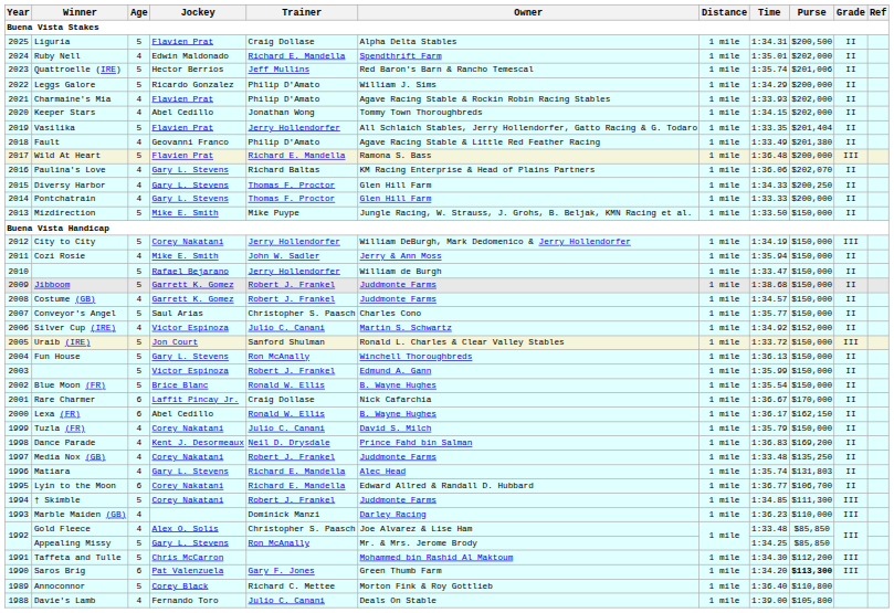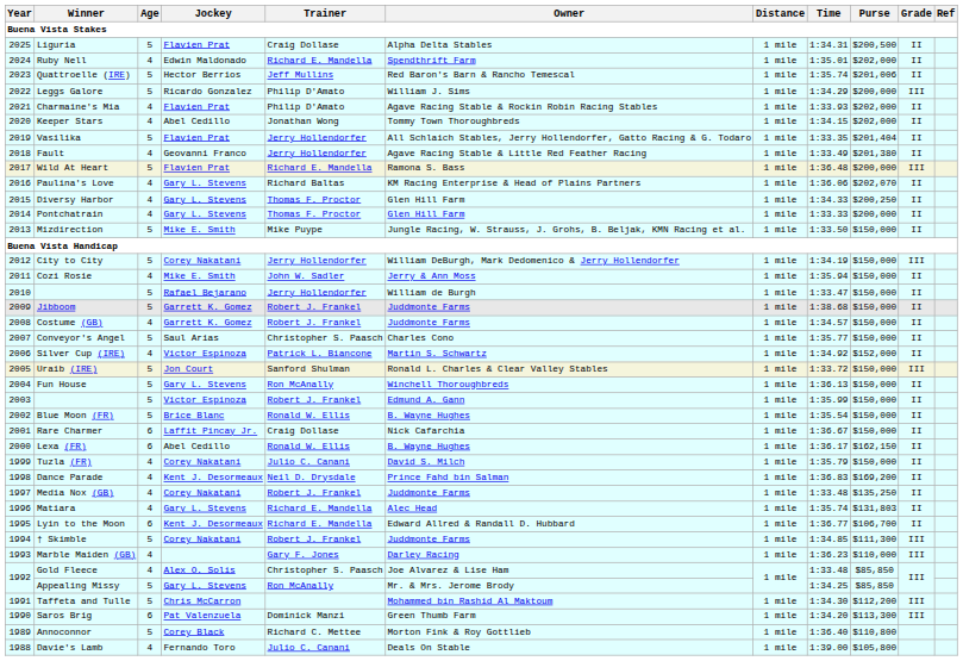 <table class="wikitable sortable">
 <tr>
 <th>Year</th>
 <th>Winner</th>
 <th>Age</th>
 <th>Jockey</th>
 <th>Trainer</th>
 <th>Owner</th>
 <th>Distance</th>
 <th>Time</th>
 <th>Purse</th>
 <th>Grade</th>
 <th>Ref</th>
 </tr>
 <tr style="font-size:90%; background-color:white">
 <td align="left" colspan=11><strong>Buena Vista Stakes</strong></td>
 </tr>
 <tr style="font-size:90%; background-color:lightcyan">
 <td align="center">2025</td>
 <td>Liguria</td>
 <td align="center">5</td>
 <td><a href='#'>Flavien Prat</a></td>
 <td>Craig Dollase</td>
 <td>Alpha Delta Stables</td>
 <td align="center">1 mile</td>
 <td align="center">1:34.31</td>
 <td align="center">$200,500</td>
 <td align="center">II</td>
 <td></td>
 </tr>
 <tr style="font-size:90%; background-color:lightcyan">
 <td align="center">2024</td>
 <td>Ruby Nell</td>
 <td align="center">4</td>
 <td>Edwin Maldonado</td>
 <td><a href='#'>Richard E. Mandella</a></td>
 <td><a href='#'>Spendthrift Farm</a></td>
 <td align="center">1 mile</td>
 <td align="center">1:35.01</td>
 <td align="center">$202,000</td>
 <td align="center">II</td>
 <td></td>
 </tr>
 <tr style="font-size:90%; background-color:lightcyan">
 <td align="center">2023</td>
 <td>Quattroelle (<a href='#'>IRE</a>)</td>
 <td align="center">5</td>
 <td>Hector Berrios</td>
 <td><a href='#'>Jeff Mullins</a></td>
 <td>Red Baron's Barn & Rancho Temescal</td>
 <td align="center">1 mile</td>
 <td align="center">1:35.74</td>
 <td align="center">$201,006</td>
 <td align="center">II</td>
 <td></td>
 </tr>
 <tr style="font-size:90%; background-color:lightcyan">
 <td align="center">2022</td>
 <td>Leggs Galore</td>
 <td align="center">5</td>
 <td>Ricardo Gonzalez</td>
 <td>Philip D'Amato</td>
 <td>William J. Sims</td>
 <td align="center">1 mile</td>
 <td align="center">1:34.29</td>
 <td align="center">$200,000</td>
-<td align="center">II</td>
+<td align=center>III</td>
 <td></td>
 </tr>
 <tr style="font-size:90%; background-color:lightcyan">
 <td align=center>2021</td>
 <td>Charmaine's Mia</td>
 <td align=center>4</td>
 <td><a href='#'>Flavien Prat</a></td>
 <td>Philip D'Amato</td>
 <td>Agave Racing Stable & Rockin Robin Racing Stables</td>
 <td align=center>1 mile</td>
 <td align=center>1:33.93</td>
 <td align=center>$202,000</td>
 <td align=center>II</td>
 <td></td>
 </tr>
 <tr style="font-size:90%; background-color:lightcyan">
 <td align=center>2020</td>
 <td>Keeper  Stars</td>
 <td align=center>4</td>
 <td>Abel Cedillo</td>
 <td>Jonathan Wong</td>
 <td>Tommy Town Thoroughbreds</td>
 <td align=center>1 mile</td>
 <td align=center>1:34.15</td>
 <td align=center>$202,000</td>
 <td align=center>II</td>
 <td></td>
 </tr>
 <tr style="font-size:90%; background-color:lightcyan">
 <td align=center>2019</td>
 <td>Vasilika</td>
 <td align=center>5</td>
 <td><a href='#'>Flavien Prat</a></td>
 <td><a href='#'>Jerry Hollendorfer</a></td>
 <td>All Schlaich Stables, Jerry Hollendorfer, Gatto Racing & G. Todaro</td>
 <td align=center>1 mile</td>
 <td align=center>1:33.35</td>
 <td align=center>$201,404</td>
 <td align=center>II</td>
 <td></td>
 </tr>
 <tr style="font-size:90%; background-color:lightcyan">
 <td align=center>2018</td>
 <td>Fault</td>
 <td align=center>4</td>
 <td>Geovanni Franco</td>
-<td>Philip D'Amato</td>
+<td><a href='#'>Jerry Hollendorfer</a></td>
 <td>Agave Racing Stable & Little Red Feather Racing</td>
 <td align=center>1 mile</td>
 <td align=center>1:33.49</td>
 <td align=center>$201,380</td>
 <td align=center>II</td>
 <td></td>
 </tr>
 <tr style="font-size:90%; background-color:beige">
 <td align=center>2017</td>
 <td>Wild At Heart</td>
 <td align=center>5</td>
 <td><a href='#'>Flavien Prat</a></td>
 <td><a href='#'>Richard E. Mandella</a></td>
 <td>Ramona S. Bass</td>
 <td align=center>1 mile</td>
 <td align=center>1:36.48</td>
 <td align=center>$200,000</td>
 <td align=center>III</td>
 <td></td>
 </tr>
 <tr style="font-size:90%; background-color:lightcyan">
 <td align=center>2016</td>
 <td>Paulina's Love</td>
 <td align=center>4</td>
 <td><a href='#'>Gary L. Stevens</a></td>
 <td>Richard Baltas</td>
 <td>KM Racing Enterprise & Head of Plains Partners</td>
 <td align=center>1 mile</td>
 <td align=center>1:36.06</td>
 <td align=center>$202,070</td>
 <td align=center>II</td>
 <td></td>
 </tr>
 <tr style="font-size:90%; background-color:lightcyan">
 <td align=center>2015</td>
 <td>Diversy Harbor</td>
 <td align=center>4</td>
 <td><a href='#'>Gary L. Stevens</a></td>
 <td><a href='#'>Thomas F. Proctor</a></td>
 <td>Glen Hill Farm</td>
 <td align=center>1 mile</td>
 <td align=center>1:34.33</td>
 <td align=center>$200,250</td>
 <td align=center>II</td>
 <td></td>
 </tr>
 <tr style="font-size:90%; background-color:lightcyan">
 <td align=center>2014</td>
 <td>Pontchatrain</td>
 <td align=center>4</td>
 <td><a href='#'>Gary L. Stevens</a></td>
 <td><a href='#'>Thomas F. Proctor</a></td>
 <td><a href='#'>Glen Hill Farm</a></td>
 <td align=center>1 mile</td>
 <td align=center>1:33.33</td>
 <td align=center>$200,000</td>
 <td align=center>II</td>
 <td></td>
 </tr>
 <tr style="font-size:90%; background-color:lightcyan">
 <td align=center>2013</td>
 <td>Mizdirection</td>
 <td align=center>5</td>
 <td><a href='#'>Mike E. Smith</a></td>
 <td>Mike Puype</td>
 <td>Jungle Racing, W. Strauss, J. Grohs, B. Beljak, KMN Racing et al.</td>
 <td align=center>1 mile</td>
 <td align=center>1:33.50</td>
 <td align=center>$150,000</td>
 <td align=center>II</td>
 <td></td>
 </tr>
 <tr style="font-size:90%; background-color:white">
 <td align="left" colspan=11><strong>Buena Vista Handicap </strong></td>
 </tr>
 <tr style="font-size:90%; background-color:lightcyan">
 <td align=center>2012</td>
 <td>City to City</td>
 <td align=center>5</td>
 <td><a href='#'>Corey Nakatani</a></td>
 <td><a href='#'>Jerry Hollendorfer</a></td>
 <td>William DeBurgh, Mark Dedomenico & <a href='#'>Jerry Hollendorfer</a></td>
 <td align=center>1 mile</td>
 <td align=center>1:34.19</td>
 <td align=center>$150,000</td>
 <td align=center>III</td>
 <td></td>
 </tr>
 <tr style="font-size:90%; background-color:lightcyan">
 <td align=center>2011</td>
 <td>Cozi Rosie</td>
 <td align=center>4</td>
 <td><a href='#'>Mike E. Smith</a></td>
 <td><a href='#'>John W. Sadler</a></td>
 <td><a href='#'>Jerry & Ann Moss</a></td>
 <td align=center>1 mile</td>
 <td align=center>1:35.94</td>
 <td align=center>$150,000</td>
 <td align=center>II</td>
 <td></td>
 </tr>
 <tr style="font-size:90%; background-color:lightcyan">
 <td align=center>2010</td>
 <td></td>
 <td align=center>5</td>
 <td><a href='#'>Rafael Bejarano</a></td>
 <td><a href='#'>Jerry Hollendorfer</a></td>
 <td>William de Burgh</td>
 <td align=center>1 mile</td>
 <td align=center>1:33.47</td>
 <td align=center>$150,000</td>
 <td align=center>II</td>
 <td></td>
 </tr>
 <tr style="font-size:90%; background-color:#E8E8E8">
 <td align=center>2009</td>
 <td><a href='#'>Jibboom</a></td>
 <td align=center>5</td>
 <td><a href='#'>Garrett K. Gomez</a></td>
 <td><a href='#'>Robert J. Frankel</a></td>
 <td><a href='#'>Juddmonte Farms</a></td>
 <td align=center>1 mile</td>
 <td align=center>1:38.68</td>
 <td align=center>$150,000</td>
 <td align=center>II</td>
 <td></td>
 </tr>
 <tr style="font-size:90%; background-color:lightcyan">
 <td align=center>2008</td>
 <td>Costume <a href='#'>(GB)</a></td>
 <td align=center>4</td>
 <td><a href='#'>Garrett K. Gomez</a></td>
 <td><a href='#'>Robert J. Frankel</a></td>
 <td><a href='#'>Juddmonte Farms</a></td>
 <td align=center>1 mile</td>
 <td align=center>1:34.57</td>
 <td align=center>$150,000</td>
 <td align=center>II</td>
 <td></td>
 </tr>
 <tr style="font-size:90%; background-color:lightcyan">
 <td align=center>2007</td>
 <td>Conveyor's Angel</td>
 <td align=center>5</td>
 <td>Saul Arias</td>
 <td>Christopher S. Paasch</td>
 <td>Charles Cono</td>
 <td align=center>1 mile</td>
 <td align=center>1:35.77</td>
 <td align=center>$150,000</td>
 <td align=center>II</td>
 <td></td>
 </tr>
 <tr style="font-size:90%; background-color:lightcyan">
 <td align=center>2006</td>
 <td>Silver Cup <a href='#'>(IRE)</a></td>
 <td align=center>4</td>
 <td><a href='#'>Victor Espinoza</a></td>
-<td><a href='#'>Julio C. Canani</a></td>
+<td><a href='#'>Patrick L. Biancone</a></td>
 <td><a href='#'>Martin S. Schwartz</a></td>
 <td align=center>1 mile</td>
 <td align=center>1:34.92</td>
 <td align=center>$152,000</td>
 <td align=center>II</td>
 <td></td>
 </tr>
 <tr style="font-size:90%; background-color:beige">
 <td align=center>2005</td>
 <td>Uraib <a href='#'>(IRE)</a></td>
 <td align=center>5</td>
 <td><a href='#'>Jon Court</a></td>
 <td>Sanford Shulman</td>
 <td>Ronald L. Charles & Clear Valley Stables</td>
 <td align=center>1 mile</td>
 <td align=center>1:33.72</td>
 <td align=center>$150,000</td>
 <td align=center>III</td>
 <td></td>
 </tr>
 <tr style="font-size:90%; background-color:lightcyan">
 <td align=center>2004</td>
 <td>Fun House</td>
 <td align=center>5</td>
 <td><a href='#'>Gary L. Stevens</a></td>
 <td><a href='#'>Ron McAnally</a></td>
 <td><a href='#'>Winchell Thoroughbreds</a></td>
 <td align=center>1 mile</td>
 <td align=center>1:36.13</td>
 <td align=center>$150,000</td>
 <td align=center>II</td>
 <td></td>
 </tr>
 <tr style="font-size:90%; background-color:lightcyan">
 <td align=center>2003</td>
 <td></td>
 <td align=center>5</td>
 <td><a href='#'>Victor Espinoza</a></td>
 <td><a href='#'>Robert J. Frankel</a></td>
 <td><a href='#'>Edmund A. Gann</a></td>
 <td align=center>1 mile</td>
 <td align=center>1:35.99</td>
 <td align=center>$150,000</td>
 <td align=center>II</td>
 <td></td>
 </tr>
 <tr style="font-size:90%; background-color:lightcyan">
 <td align=center>2002</td>
 <td>Blue Moon <a href='#'>(FR)</a></td>
 <td align=center>5</td>
 <td><a href='#'>Brice Blanc</a></td>
 <td><a href='#'>Ronald W. Ellis</a></td>
 <td><a href='#'>B. Wayne Hughes</a></td>
 <td align=center>1 mile</td>
 <td align=center>1:35.54</td>
 <td align=center>$150,000</td>
 <td align=center>II</td>
 <td></td>
 </tr>
 <tr style="font-size:90%; background-color:lightcyan">
 <td align=center>2001</td>
 <td>Rare Charmer</td>
 <td align=center>6</td>
 <td><a href='#'>Laffit Pincay Jr.</a></td>
 <td>Craig Dollase</td>
 <td>Nick Cafarchia</td>
 <td align=center>1 mile</td>
 <td align=center>1:36.67</td>
-<td align=center>$170,000</td>
+<td align=center>$150,000</td>
 <td align=center>II</td>
 <td></td>
 </tr>
 <tr style="font-size:90%; background-color:lightcyan">
 <td align=center>2000</td>
 <td>Lexa <a href='#'>(FR)</a></td>
 <td align=center>6</td>
 <td>Abel Cedillo</td>
 <td><a href='#'>Ronald W. Ellis</a></td>
 <td><a href='#'>B. Wayne Hughes</a></td>
 <td align=center>1 mile</td>
 <td align=center>1:36.17</td>
 <td align=center>$162,150</td>
 <td align=center>II</td>
 <td></td>
 </tr>
 <tr style="font-size:90%; background-color:lightcyan">
 <td align=center>1999</td>
 <td>Tuzla <a href='#'>(FR)</a></td>
 <td align=center>4</td>
 <td><a href='#'>Corey Nakatani</a></td>
 <td><a href='#'>Julio C. Canani</a></td>
 <td><a href='#'>David S. Milch</a></td>
 <td align=center>1 mile</td>
 <td align=center>1:35.79</td>
 <td align=center>$150,000</td>
 <td align=center>II</td>
 <td></td>
 </tr>
 <tr style="font-size:90%; background-color:lightcyan">
 <td align=center>1998</td>
 <td>Dance Parade</td>
 <td align=center>4</td>
 <td><a href='#'>Kent J. Desormeaux</a></td>
 <td><a href='#'>Neil D. Drysdale</a></td>
 <td><a href='#'>Prince Fahd bin Salman</a></td>
 <td align=center>1 mile</td>
 <td align=center>1:36.83</td>
 <td align=center>$169,200</td>
 <td align=center>II</td>
 <td></td>
 </tr>
 <tr style="font-size:90%; background-color:lightcyan">
 <td align=center>1997</td>
 <td>Media Nox <a href='#'>(GB)</a></td>
 <td align=center>4</td>
 <td><a href='#'>Corey Nakatani</a></td>
 <td><a href='#'>Robert J. Frankel</a></td>
 <td><a href='#'>Juddmonte Farms</a></td>
 <td align=center>1 mile</td>
 <td align=center>1:33.48</td>
 <td align=center>$135,250</td>
 <td align=center>II</td>
 <td></td>
 </tr>
 <tr style="font-size:90%; background-color:lightcyan">
 <td align=center>1996</td>
 <td>Matiara</td>
 <td align=center>4</td>
 <td><a href='#'>Gary L. Stevens</a></td>
 <td><a href='#'>Richard E. Mandella</a></td>
 <td><a href='#'>Alec Head</a></td>
 <td align=center>1 mile</td>
 <td align=center>1:35.74</td>
 <td align=center>$131,803</td>
 <td align=center>II</td>
 <td></td>
 </tr>
 <tr style="font-size:90%; background-color:lightcyan">
 <td align=center>1995</td>
 <td>Lyin to the Moon</td>
 <td align=center>6</td>
-<td><a href='#'>Corey Nakatani</a></td>
+<td><a href='#'>Kent J. Desormeaux</a></td>
 <td><a href='#'>Richard E. Mandella</a></td>
 <td>Edward Allred & Randall D. Hubbard</td>
 <td align=center>1 mile</td>
 <td align=center>1:36.77</td>
 <td align=center>$106,700</td>
 <td align=center>II</td>
 <td></td>
 </tr>
 <tr style="font-size:90%; background-color:lightcyan">
 <td align=center>1994</td>
 <td>† Skimble</td>
 <td align=center>5</td>
 <td><a href='#'>Corey Nakatani</a></td>
 <td><a href='#'>Robert J. Frankel</a></td>
 <td><a href='#'>Juddmonte Farms</a></td>
 <td align=center>1 mile</td>
 <td align=center>1:34.85</td>
 <td align=center>$111,300</td>
 <td align=center>III</td>
 <td></td>
 </tr>
 <tr style="font-size:90%; background-color:lightcyan">
 <td align=center>1993</td>
 <td>Marble Maiden <a href='#'>(GB)</a></td>
 <td align=center>4</td>
 <td></td>
-<td>Dominick Manzi</td>
+<td><a href='#'>Gary F. Jones</a></td>
 <td><a href='#'>Darley Racing</a></td>
 <td align=center>1 mile</td>
 <td align=center>1:36.23</td>
 <td align=center>$110,000</td>
 <td align=center>III</td>
 <td></td>
 </tr>
 <tr style="font-size:90%; background-color:lightcyan">
 <td align=center rowspan=2>1992</td>
 <td>Gold Fleece</td>
 <td align=center>4</td>
 <td><a href='#'>Alex O. Solis</a></td>
 <td>Christopher S. Paasch</td>
 <td>Joe Alvarez & Lise Ham</td>
 <td align=center rowspan=2>1 mile</td>
 <td align=center>1:33.48</td>
 <td align=center>$85,850</td>
 <td align=center rowspan=2>III</td>
 <td></td>
 </tr>
 <tr style="font-size:90%; background-color:lightcyan">
 <td>Appealing Missy</td>
 <td align=center>5</td>
 <td><a href='#'>Gary L. Stevens</a></td>
 <td><a href='#'>Ron McAnally</a></td>
 <td>Mr. & Mrs. Jerome Brody</td>
 <td align=center>1:34.25</td>
 <td align=center>$85,850</td>
 <td></td>
 </tr>
 <tr style="font-size:90%; background-color:lightcyan">
 <td align=center>1991</td>
 <td>Taffeta and Tulle</td>
 <td align=center>5</td>
 <td><a href='#'>Chris McCarron</a></td>
 <td></td>
 <td><a href='#'>Mohammed bin Rashid Al Maktoum</a></td>
 <td align=center>1 mile</td>
 <td align=center>1:34.30</td>
 <td align=center>$112,200</td>
 <td align=center>III</td>
 <td></td>
 </tr>
 <tr style="font-size:90%; background-color:lightcyan">
 <td align=center>1990</td>
 <td>Saros Brig</td>
 <td align=center>6</td>
 <td><a href='#'>Pat Valenzuela</a></td>
-<td><a href='#'>Gary F. Jones</a></td>
+<td>Dominick Manzi</td>
 <td>Green Thumb Farm</td>
 <td align=center>1 mile</td>
 <td align=center>1:34.20</td>
-<td align=center><strong>$113,300</strong></td>
+<td align=center>$113,300</td>
 <td align=center>III</td>
 <td></td>
 </tr>
 <tr style="font-size:90%; background-color:lightcyan">
 <td align=center>1989</td>
 <td>Annoconnor</td>
 <td align=center>5</td>
 <td><a href='#'>Corey Black</a></td>
 <td>Richard C. Mettee</td>
 <td>Morton Fink & Roy Gottlieb</td>
 <td align=center>1 mile</td>
 <td align=center>1:36.40</td>
 <td align=center>$110,800</td>
 <td align=center></td>
 <td></td>
 </tr>
 <tr style="font-size:90%; background-color:lightcyan">
 <td align=center>1988</td>
 <td>Davie's Lamb</td>
 <td align=center>4</td>
 <td>Fernando Toro</td>
 <td><a href='#'>Julio C. Canani</a></td>
 <td>Deals On Stable</td>
 <td align=center>1 mile</td>
 <td align=center>1:39.00</td>
 <td align=center>$105,800</td>
 <td align=center></td>
 <td></td>
 </tr>
 </table>
